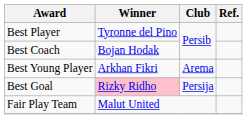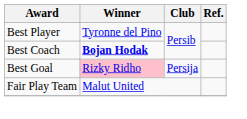 <table class="wikitable">
 <tr>
 <th>Award</th>
 <th>Winner</th>
 <th>Club</th>
 <th>Ref.</th>
 </tr>
 <tr>
 <td>Best Player</td>
 <td> <a href='#'>Tyronne del Pino</a></td>
 <td rowspan="2"><a href='#'>Persib</a></td>
 <td></td>
 </tr>
 <tr>
 <td>Best Coach</td>
-<td> <a href='#'>Bojan Hodak</a></td>
-<td></td>
-</tr>
-<tr>
-<td>Best Young Player</td>
-<td> <a href='#'>Arkhan Fikri</a></td>
-<td><a href='#'>Arema</a></td>
+<td><strong> <a href='#'>Bojan Hodak</a></strong></td>
 <td></td>
 </tr>
 <tr>
 <td>Best Goal</td>
 <td style="background: pink;"> <a href='#'>Rizky Ridho</a></td>
 <td><a href='#'>Persija</a></td>
 <td></td>
 </tr>
 <tr>
 <td>Fair Play Team</td>
 <td colspan="2 "><a href='#'>Malut United</a></td>
 <td></td>
 </tr>
 <tr>
 </tr>
 </table>
